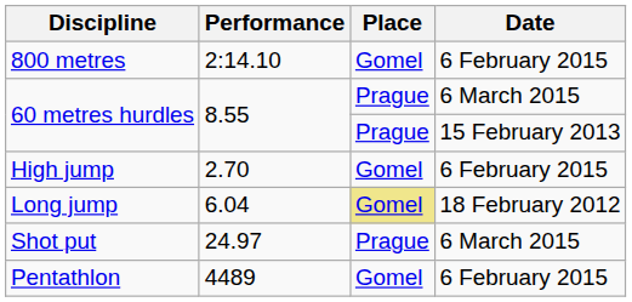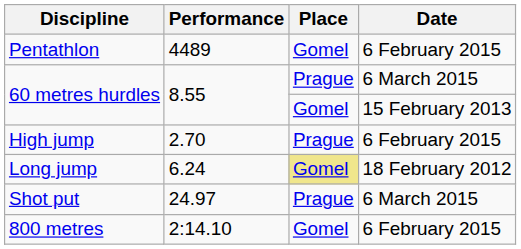 <table class="wikitable">
 <tr>
 <th>Discipline</th>
 <th>Performance</th>
 <th>Place</th>
 <th>Date</th>
 </tr>
 <tr>
-<td><a href='#'>800 metres</a></td>
-<td>2:14.10</td>
+<td><a href='#'>Pentathlon</a></td>
+<td>4489</td>
 <td><a href='#'>Gomel</a></td>
 <td>6 February 2015</td>
 </tr>
 <tr>
 <td rowspan=2><a href='#'>60 metres hurdles</a></td>
 <td rowspan=2>8.55</td>
 <td><a href='#'>Prague</a></td>
 <td>6 March 2015</td>
 </tr>
 <tr>
-<td><a href='#'>Prague</a></td>
+<td><a href='#'>Gomel</a></td>
 <td>15 February 2013</td>
 </tr>
 <tr>
 <td><a href='#'>High jump</a></td>
 <td>2.70</td>
-<td><a href='#'>Gomel</a></td>
+<td><a href='#'>Prague</a></td>
 <td>6 February 2015</td>
 </tr>
 <tr>
 <td><a href='#'>Long jump</a></td>
-<td>6.04</td>
+<td>6.24</td>
 <td style="background: khaki;"><a href='#'>Gomel</a></td>
 <td>18 February 2012</td>
 </tr>
 <tr>
 <td><a href='#'>Shot put</a></td>
 <td>24.97</td>
 <td><a href='#'>Prague</a></td>
 <td>6 March 2015</td>
 </tr>
 <tr>
-<td><a href='#'>Pentathlon</a></td>
-<td>4489</td>
+<td><a href='#'>800 metres</a></td>
+<td>2:14.10</td>
 <td><a href='#'>Gomel</a></td>
 <td>6 February 2015</td>
 </tr>
 </table>
